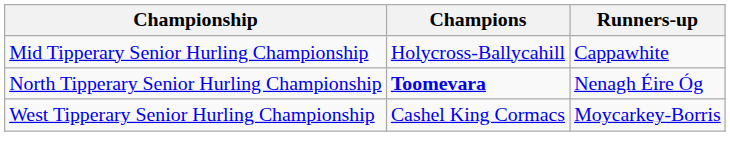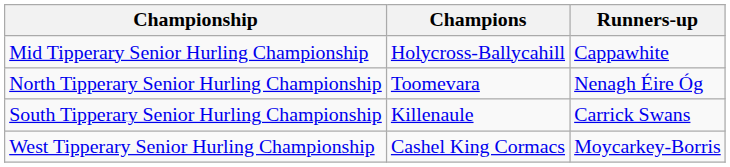 <table class=wikitable>
 <tr>
 <th>Championship</th>
 <th>Champions</th>
 <th>Runners-up</th>
 </tr>
 <tr>
 <td><a href='#'>Mid Tipperary Senior Hurling Championship</a></td>
 <td><a href='#'>Holycross-Ballycahill</a></td>
 <td><a href='#'>Cappawhite</a></td>
 </tr>
 <tr>
 <td><a href='#'>North Tipperary Senior Hurling Championship</a></td>
-<td><strong><a href='#'>Toomevara</a></strong></td>
+<td><a href='#'>Toomevara</a></td>
 <td><a href='#'>Nenagh Éire Óg</a></td>
+</tr>
+<tr>
+<td><a href='#'>South Tipperary Senior Hurling Championship</a></td>
+<td><a href='#'>Killenaule</a></td>
+<td><a href='#'>Carrick Swans</a></td>
 </tr>
 <tr>
 <td><a href='#'>West Tipperary Senior Hurling Championship</a></td>
 <td><a href='#'>Cashel King Cormacs</a></td>
 <td><a href='#'>Moycarkey-Borris</a></td>
 </tr>
 </table>
